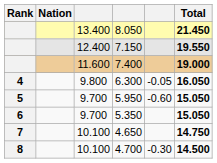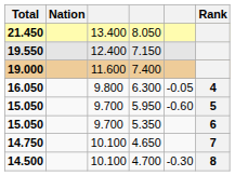 <table class="wikitable sortable" style="text-align:center; font-size:90%">
 <tr>
-<th scope="col">Rank</th>
+<th scope="col">Total</th>
 <th scope="col">Nation</th>
 <th scope="col"></th>
 <th scope="col"></th>
 <th scope="col"></th>
-<th scope="col">Total</th>
+<th scope="col">Rank</th>
 </tr>
 <tr bgcolor="fffcaf">
-<th scope="row"></th>
+<td><strong>21.450</strong></td>
 <td align="left"></td>
 <td>13.400</td>
 <td>8.050</td>
 <td></td>
-<td><strong>21.450</strong></td>
+<th scope="row"></th>
 </tr>
 <tr bgcolor="e5e5e5">
-<th scope="row"></th>
+<td><strong>19.550</strong></td>
 <td align="left"></td>
 <td>12.400</td>
 <td>7.150</td>
 <td></td>
-<td><strong>19.550</strong></td>
+<th scope="row"></th>
 </tr>
 <tr bgcolor="eecc99">
-<th scope="row"></th>
+<td><strong>19.000</strong></td>
 <td align="left"></td>
 <td>11.600</td>
 <td>7.400</td>
 <td></td>
-<td><strong>19.000</strong></td>
+<th scope="row"></th>
 </tr>
 <tr>
-<th scope="row">4</th>
+<td><strong>16.050</strong></td>
 <td align="left"></td>
 <td>9.800</td>
 <td>6.300</td>
 <td>-0.05</td>
-<td><strong>16.050</strong></td>
+<th scope="row">4</th>
 </tr>
 <tr>
-<th scope="row">5</th>
+<td><strong>15.050</strong></td>
 <td align="left"></td>
 <td>9.700</td>
 <td>5.950</td>
 <td>-0.60</td>
-<td><strong>15.050</strong></td>
+<th scope="row">5</th>
 </tr>
 <tr>
-<th scope="row">6</th>
+<td><strong>15.050</strong></td>
 <td align="left"></td>
 <td>9.700</td>
 <td>5.350</td>
 <td></td>
-<td><strong>15.050</strong></td>
+<th scope="row">6</th>
 </tr>
 <tr>
-<th scope="row">7</th>
+<td><strong>14.750</strong></td>
 <td align="left"></td>
 <td>10.100</td>
 <td>4.650</td>
 <td></td>
-<td><strong>14.750</strong></td>
+<th scope="row">7</th>
 </tr>
 <tr>
-<th scope="row">8</th>
+<td><strong>14.500</strong></td>
 <td align="left"></td>
 <td>10.100</td>
 <td>4.700</td>
 <td>-0.30</td>
-<td><strong>14.500</strong></td>
+<th scope="row">8</th>
 </tr>
 </table>
